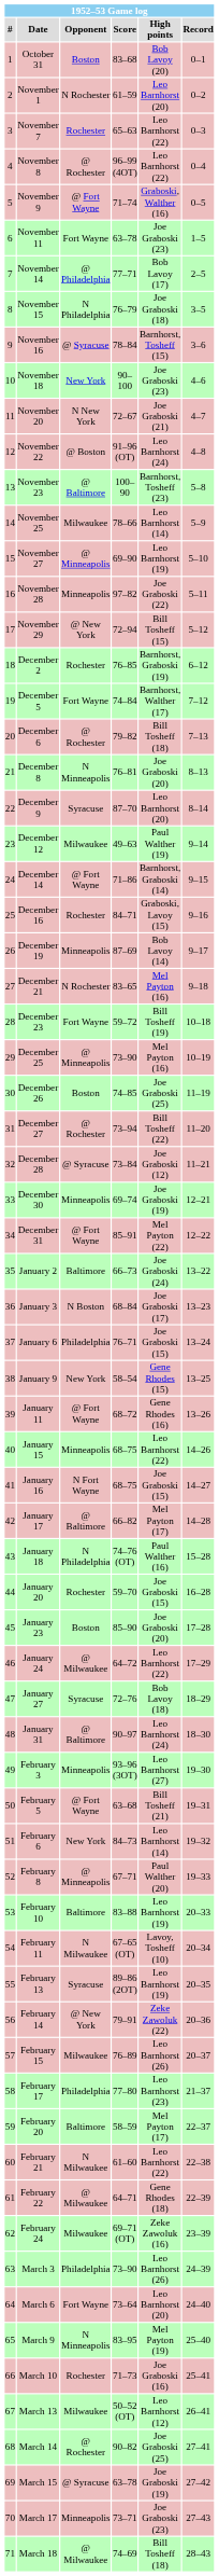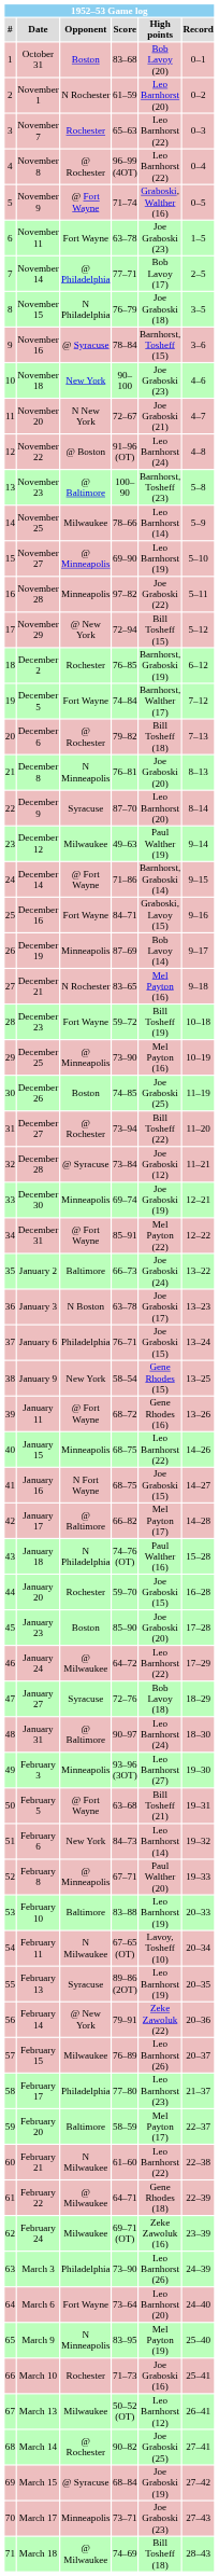 <table class="toccolours collapsible" width=50% style="clear:both; margin:1.5em auto; text-align:center">
 <tr>
 <th colspan=11 style="background:#89CFF0; color:white;">1952–53 Game log</th>
 </tr>
 <tr align="center" bgcolor="#dddddd">
 <td><strong>#</strong></td>
 <td><strong>Date</strong></td>
 <td><strong>Opponent</strong></td>
 <td><strong>Score</strong></td>
 <td><strong>High points</strong></td>
 <td><strong>Record</strong></td>
 </tr>
 <tr align="center" bgcolor="edbebf">
 <td>1</td>
 <td>October 31</td>
 <td><a href='#'>Boston</a></td>
 <td>83–68</td>
 <td><a href='#'>Bob Lavoy</a> (20)</td>
 <td>0–1</td>
 </tr>
 <tr align="center" bgcolor="edbebf">
 <td>2</td>
 <td>November 1</td>
 <td>N Rochester</td>
 <td>61–59</td>
 <td><a href='#'>Leo Barnhorst</a> (20)</td>
 <td>0–2</td>
 </tr>
 <tr align="center" bgcolor="edbebf">
 <td>3</td>
 <td>November 7</td>
 <td><a href='#'>Rochester</a></td>
 <td>65–63</td>
 <td>Leo Barnhorst (22)</td>
 <td>0–3</td>
 </tr>
 <tr align="center" bgcolor="edbebf">
 <td>4</td>
 <td>November 8</td>
 <td>@ Rochester</td>
 <td>96–99 (4OT)</td>
 <td>Leo Barnhorst (22)</td>
 <td>0–4</td>
 </tr>
 <tr align="center" bgcolor="edbebf">
 <td>5</td>
 <td>November 9</td>
 <td>@ <a href='#'>Fort Wayne</a></td>
 <td>71–74</td>
 <td><a href='#'>Graboski</a>, <a href='#'>Walther</a> (16)</td>
 <td>0–5</td>
 </tr>
 <tr align="center" bgcolor="bbffbb">
 <td>6</td>
 <td>November 11</td>
 <td>Fort Wayne</td>
 <td>63–78</td>
 <td>Joe Graboski (23)</td>
 <td>1–5</td>
 </tr>
 <tr align="center" bgcolor="bbffbb">
 <td>7</td>
 <td>November 14</td>
 <td>@ <a href='#'>Philadelphia</a></td>
 <td>77–71</td>
 <td>Bob Lavoy (17)</td>
 <td>2–5</td>
 </tr>
 <tr align="center" bgcolor="bbffbb">
 <td>8</td>
 <td>November 15</td>
 <td>N Philadelphia</td>
 <td>76–79</td>
 <td>Joe Graboski (18)</td>
 <td>3–5</td>
 </tr>
 <tr align="center" bgcolor="edbebf">
 <td>9</td>
 <td>November 16</td>
 <td>@ <a href='#'>Syracuse</a></td>
 <td>78–84</td>
 <td>Barnhorst, <a href='#'>Tosheff</a> (15)</td>
 <td>3–6</td>
 </tr>
 <tr align="center" bgcolor="bbffbb">
 <td>10</td>
 <td>November 18</td>
 <td><a href='#'>New York</a></td>
 <td>90–100</td>
 <td>Joe Graboski (23)</td>
 <td>4–6</td>
 </tr>
 <tr align="center" bgcolor="edbebf">
 <td>11</td>
 <td>November 20</td>
 <td>N New York</td>
 <td>72–67</td>
 <td>Joe Graboski (21)</td>
 <td>4–7</td>
 </tr>
 <tr align="center" bgcolor="edbebf">
 <td>12</td>
 <td>November 22</td>
 <td>@ Boston</td>
 <td>91–96 (OT)</td>
 <td>Leo Barnhorst (24)</td>
 <td>4–8</td>
 </tr>
 <tr align="center" bgcolor="bbffbb">
 <td>13</td>
 <td>November 23</td>
 <td>@ <a href='#'>Baltimore</a></td>
 <td>100–90</td>
 <td>Barnhorst, Tosheff (23)</td>
 <td>5–8</td>
 </tr>
 <tr align="center" bgcolor="edbebf">
 <td>14</td>
 <td>November 25</td>
 <td>Milwaukee</td>
 <td>78–66</td>
 <td>Leo Barnhorst (14)</td>
 <td>5–9</td>
 </tr>
 <tr align="center" bgcolor="edbebf">
 <td>15</td>
 <td>November 27</td>
 <td>@ <a href='#'>Minneapolis</a></td>
 <td>69–90</td>
 <td>Leo Barnhorst (19)</td>
 <td>5–10</td>
 </tr>
 <tr align="center" bgcolor="edbebf">
 <td>16</td>
 <td>November 28</td>
 <td>Minneapolis</td>
 <td>97–82</td>
 <td>Joe Graboski (22)</td>
 <td>5–11</td>
 </tr>
 <tr align="center" bgcolor="edbebf">
 <td>17</td>
 <td>November 29</td>
 <td>@ New York</td>
 <td>72–94</td>
 <td>Bill Tosheff (15)</td>
 <td>5–12</td>
 </tr>
 <tr align="center" bgcolor="bbffbb">
 <td>18</td>
 <td>December 2</td>
 <td>Rochester</td>
 <td>76–85</td>
 <td>Barnhorst, Graboski (19)</td>
 <td>6–12</td>
 </tr>
 <tr align="center" bgcolor="bbffbb">
 <td>19</td>
 <td>December 5</td>
 <td>Fort Wayne</td>
 <td>74–84</td>
 <td>Barnhorst, Walther (17)</td>
 <td>7–12</td>
 </tr>
 <tr align="center" bgcolor="edbebf">
 <td>20</td>
 <td>December 6</td>
 <td>@ Rochester</td>
 <td>79–82</td>
 <td>Bill Tosheff (18)</td>
 <td>7–13</td>
 </tr>
 <tr align="center" bgcolor="bbffbb">
 <td>21</td>
 <td>December 8</td>
 <td>N Minneapolis</td>
 <td>76–81</td>
 <td>Joe Graboski (20)</td>
 <td>8–13</td>
 </tr>
 <tr align="center" bgcolor="edbebf">
 <td>22</td>
 <td>December 9</td>
 <td>Syracuse</td>
 <td>87–70</td>
 <td>Leo Barnhorst (20)</td>
 <td>8–14</td>
 </tr>
 <tr align="center" bgcolor="bbffbb">
 <td>23</td>
 <td>December 12</td>
 <td>Milwaukee</td>
 <td>49–63</td>
 <td>Paul Walther (19)</td>
 <td>9–14</td>
 </tr>
 <tr align="center" bgcolor="edbebf">
 <td>24</td>
 <td>December 14</td>
 <td>@ Fort Wayne</td>
 <td>71–86</td>
 <td>Barnhorst, Graboski (14)</td>
 <td>9–15</td>
 </tr>
 <tr align="center" bgcolor="edbebf">
 <td>25</td>
 <td>December 16</td>
-<td>Rochester</td>
+<td>Fort Wayne</td>
 <td>84–71</td>
 <td>Graboski, Lavoy (15)</td>
 <td>9–16</td>
 </tr>
 <tr align="center" bgcolor="edbebf">
 <td>26</td>
 <td>December 19</td>
 <td>Minneapolis</td>
 <td>87–69</td>
 <td>Bob Lavoy (14)</td>
 <td>9–17</td>
 </tr>
 <tr align="center" bgcolor="edbebf">
 <td>27</td>
 <td>December 21</td>
 <td>N Rochester</td>
 <td>83–65</td>
 <td><a href='#'>Mel Payton</a> (16)</td>
 <td>9–18</td>
 </tr>
 <tr align="center" bgcolor="bbffbb">
 <td>28</td>
 <td>December 23</td>
 <td>Fort Wayne</td>
 <td>59–72</td>
 <td>Bill Tosheff (19)</td>
 <td>10–18</td>
 </tr>
 <tr align="center" bgcolor="edbebf">
 <td>29</td>
 <td>December 25</td>
 <td>@ Minneapolis</td>
 <td>73–90</td>
 <td>Mel Payton (16)</td>
 <td>10–19</td>
 </tr>
 <tr align="center" bgcolor="bbffbb">
 <td>30</td>
 <td>December 26</td>
 <td>Boston</td>
 <td>74–85</td>
 <td>Joe Graboski (25)</td>
 <td>11–19</td>
 </tr>
 <tr align="center" bgcolor="edbebf">
 <td>31</td>
 <td>December 27</td>
 <td>@ Rochester</td>
 <td>73–94</td>
 <td>Bill Tosheff (22)</td>
 <td>11–20</td>
 </tr>
 <tr align="center" bgcolor="edbebf">
 <td>32</td>
 <td>December 28</td>
 <td>@ Syracuse</td>
 <td>73–84</td>
 <td>Joe Graboski (12)</td>
 <td>11–21</td>
 </tr>
 <tr align="center" bgcolor="bbffbb">
 <td>33</td>
 <td>December 30</td>
 <td>Minneapolis</td>
 <td>69–74</td>
 <td>Joe Graboski (19)</td>
 <td>12–21</td>
 </tr>
 <tr align="center" bgcolor="edbebf">
 <td>34</td>
 <td>December 31</td>
 <td>@ Fort Wayne</td>
 <td>85–91</td>
 <td>Mel Payton (22)</td>
 <td>12–22</td>
 </tr>
 <tr align="center" bgcolor="bbffbb">
 <td>35</td>
 <td>January 2</td>
 <td>Baltimore</td>
 <td>66–73</td>
 <td>Joe Graboski (24)</td>
 <td>13–22</td>
 </tr>
 <tr align="center" bgcolor="edbebf">
 <td>36</td>
 <td>January 3</td>
 <td>N Boston</td>
-<td>68–84</td>
+<td>63–78</td>
 <td>Joe Graboski (17)</td>
 <td>13–23</td>
 </tr>
 <tr align="center" bgcolor="edbebf">
 <td>37</td>
 <td>January 6</td>
 <td>Philadelphia</td>
 <td>76–71</td>
 <td>Joe Graboski (15)</td>
 <td>13–24</td>
 </tr>
 <tr align="center" bgcolor="edbebf">
 <td>38</td>
 <td>January 9</td>
 <td>New York</td>
 <td>58–54</td>
 <td><a href='#'>Gene Rhodes</a> (15)</td>
 <td>13–25</td>
 </tr>
 <tr align="center" bgcolor="edbebf">
 <td>39</td>
 <td>January 11</td>
 <td>@ Fort Wayne</td>
 <td>68–72</td>
 <td>Gene Rhodes (16)</td>
 <td>13–26</td>
 </tr>
 <tr align="center" bgcolor="bbffbb">
 <td>40</td>
 <td>January 15</td>
 <td>Minneapolis</td>
 <td>68–75</td>
 <td>Leo Barnhorst (22)</td>
 <td>14–26</td>
 </tr>
 <tr align="center" bgcolor="edbebf">
 <td>41</td>
 <td>January 16</td>
 <td>N Fort Wayne</td>
 <td>68–75</td>
 <td>Joe Graboski (15)</td>
 <td>14–27</td>
 </tr>
 <tr align="center" bgcolor="edbebf">
 <td>42</td>
 <td>January 17</td>
 <td>@ Baltimore</td>
 <td>66–82</td>
 <td>Mel Payton (17)</td>
 <td>14–28</td>
 </tr>
 <tr align="center" bgcolor="bbffbb">
 <td>43</td>
 <td>January 18</td>
 <td>N Philadelphia</td>
 <td>74–76 (OT)</td>
 <td>Paul Walther (16)</td>
 <td>15–28</td>
 </tr>
 <tr align="center" bgcolor="bbffbb">
 <td>44</td>
 <td>January 20</td>
 <td>Rochester</td>
 <td>59–70</td>
 <td>Joe Graboski (15)</td>
 <td>16–28</td>
 </tr>
 <tr align="center" bgcolor="bbffbb">
 <td>45</td>
 <td>January 23</td>
 <td>Boston</td>
 <td>85–90</td>
 <td>Joe Graboski (20)</td>
 <td>17–28</td>
 </tr>
 <tr align="center" bgcolor="edbebf">
 <td>46</td>
 <td>January 24</td>
 <td>@ Milwaukee</td>
 <td>64–72</td>
 <td>Leo Barnhorst (22)</td>
 <td>17–29</td>
 </tr>
 <tr align="center" bgcolor="bbffbb">
 <td>47</td>
 <td>January 27</td>
 <td>Syracuse</td>
 <td>72–76</td>
 <td>Bob Lavoy (18)</td>
 <td>18–29</td>
 </tr>
 <tr align="center" bgcolor="edbebf">
 <td>48</td>
 <td>January 31</td>
 <td>@ Baltimore</td>
 <td>90–97</td>
 <td>Leo Barnhorst (24)</td>
 <td>18–30</td>
 </tr>
 <tr align="center" bgcolor="bbffbb">
 <td>49</td>
 <td>February 3</td>
 <td>Minneapolis</td>
 <td>93–96 (3OT)</td>
 <td>Leo Barnhorst (27)</td>
 <td>19–30</td>
 </tr>
 <tr align="center" bgcolor="edbebf">
 <td>50</td>
 <td>February 5</td>
 <td>@ Fort Wayne</td>
 <td>63–68</td>
 <td>Bill Tosheff (21)</td>
 <td>19–31</td>
 </tr>
 <tr align="center" bgcolor="edbebf">
 <td>51</td>
 <td>February 6</td>
 <td>New York</td>
 <td>84–73</td>
 <td>Leo Barnhorst (14)</td>
 <td>19–32</td>
 </tr>
 <tr align="center" bgcolor="edbebf">
 <td>52</td>
 <td>February 8</td>
 <td>@ Minneapolis</td>
 <td>67–71</td>
 <td>Paul Walther (20)</td>
 <td>19–33</td>
 </tr>
 <tr align="center" bgcolor="bbffbb">
 <td>53</td>
 <td>February 10</td>
 <td>Baltimore</td>
 <td>83–88</td>
 <td>Leo Barnhorst (19)</td>
 <td>20–33</td>
 </tr>
 <tr align="center" bgcolor="edbebf">
 <td>54</td>
 <td>February 11</td>
 <td>N Milwaukee</td>
 <td>67–65 (OT)</td>
 <td>Lavoy, Tosheff (10)</td>
 <td>20–34</td>
 </tr>
 <tr align="center" bgcolor="edbebf">
 <td>55</td>
 <td>February 13</td>
 <td>Syracuse</td>
 <td>89–86 (2OT)</td>
 <td>Leo Barnhorst (19)</td>
 <td>20–35</td>
 </tr>
 <tr align="center" bgcolor="edbebf">
 <td>56</td>
 <td>February 14</td>
 <td>@ New York</td>
 <td>79–91</td>
 <td><a href='#'>Zeke Zawoluk</a> (22)</td>
 <td>20–36</td>
 </tr>
 <tr align="center" bgcolor="edbebf">
 <td>57</td>
 <td>February 15</td>
 <td>Milwaukee</td>
 <td>76–89</td>
 <td>Leo Barnhorst (26)</td>
 <td>20–37</td>
 </tr>
 <tr align="center" bgcolor="bbffbb">
 <td>58</td>
 <td>February 17</td>
 <td>Philadelphia</td>
 <td>77–80</td>
 <td>Leo Barnhorst (23)</td>
 <td>21–37</td>
 </tr>
 <tr align="center" bgcolor="bbffbb">
 <td>59</td>
 <td>February 20</td>
 <td>Baltimore</td>
 <td>58–59</td>
 <td>Mel Payton (17)</td>
 <td>22–37</td>
 </tr>
 <tr align="center" bgcolor="edbebf">
 <td>60</td>
 <td>February 21</td>
 <td>N Milwaukee</td>
 <td>61–60</td>
 <td>Leo Barnhorst (22)</td>
 <td>22–38</td>
 </tr>
 <tr align="center" bgcolor="edbebf">
 <td>61</td>
 <td>February 22</td>
 <td>@ Milwaukee</td>
 <td>64–71</td>
 <td>Gene Rhodes (18)</td>
 <td>22–39</td>
 </tr>
 <tr align="center" bgcolor="bbffbb">
 <td>62</td>
 <td>February 24</td>
 <td>Milwaukee</td>
 <td>69–71 (OT)</td>
 <td>Zeke Zawoluk (16)</td>
 <td>23–39</td>
 </tr>
 <tr align="center" bgcolor="bbffbb">
 <td>63</td>
 <td>March 3</td>
 <td>Philadelphia</td>
 <td>73–90</td>
 <td>Leo Barnhorst (26)</td>
 <td>24–39</td>
 </tr>
 <tr align="center" bgcolor="edbebf">
 <td>64</td>
 <td>March 6</td>
 <td>Fort Wayne</td>
 <td>73–64</td>
 <td>Leo Barnhorst (20)</td>
 <td>24–40</td>
 </tr>
 <tr align="center" bgcolor="bbffbb">
 <td>65</td>
 <td>March 9</td>
 <td>N Minneapolis</td>
 <td>83–95</td>
 <td>Mel Payton (19)</td>
 <td>25–40</td>
 </tr>
 <tr align="center" bgcolor="edbebf">
 <td>66</td>
 <td>March 10</td>
 <td>Rochester</td>
 <td>71–73</td>
 <td>Joe Graboski (16)</td>
 <td>25–41</td>
 </tr>
 <tr align="center" bgcolor="bbffbb">
 <td>67</td>
 <td>March 13</td>
 <td>Milwaukee</td>
 <td>50–52 (OT)</td>
 <td>Leo Barnhorst (12)</td>
 <td>26–41</td>
 </tr>
 <tr align="center" bgcolor="bbffbb">
 <td>68</td>
 <td>March 14</td>
 <td>@ Rochester</td>
 <td>90–82</td>
 <td>Joe Graboski (25)</td>
 <td>27–41</td>
 </tr>
 <tr align="center" bgcolor="edbebf">
 <td>69</td>
 <td>March 15</td>
 <td>@ Syracuse</td>
-<td>63–78</td>
+<td>68–84</td>
 <td>Joe Graboski (19)</td>
 <td>27–42</td>
 </tr>
 <tr align="center" bgcolor="edbebf">
 <td>70</td>
 <td>March 17</td>
 <td>Minneapolis</td>
 <td>73–71</td>
 <td>Joe Graboski (23)</td>
 <td>27–43</td>
 </tr>
 <tr align="center" bgcolor="bbffbb">
 <td>71</td>
 <td>March 18</td>
 <td>@ Milwaukee</td>
 <td>74–69</td>
 <td>Bill Tosheff (18)</td>
 <td>28–43</td>
 </tr>
 </table>
